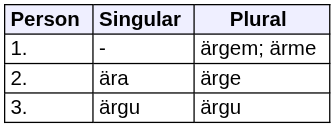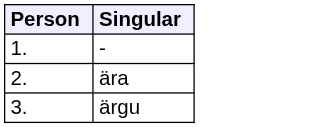 <table style="border: 1px #000000 solid; border-collapse: collapse;">
 <tr>
 <th style="border: 1px #000000 solid; padding: 2px 10px 2px 4px; background-color: #EFEFFF;">Person</th>
 <th style="border: 1px #000000 solid; padding: 2px 10px 2px 4px; background-color: #EFEFFF;">Singular</th>
-<th style="border: 1px #000000 solid; padding: 2px 10px 2px 4px; background-color: #EFEFFF;">Plural</th>
 </tr>
 <tr>
 <td style="border: 1px #000000 solid; padding: 2px 10px 2px 4px;">1.</td>
 <td style="border: 1px #000000 solid; padding: 2px 10px 2px 4px;">-</td>
-<td style="border: 1px #000000 solid; padding: 2px 10px 2px 4px;">ärgem; ärme</td>
 </tr>
 <tr>
 <td style="border: 1px #000000 solid; padding: 2px 10px 2px 4px;">2.</td>
 <td style="border: 1px #000000 solid; padding: 2px 10px 2px 4px;">ära</td>
-<td style="border: 1px #000000 solid; padding: 2px 10px 2px 4px;">ärge</td>
 </tr>
 <tr>
 <td style="border: 1px #000000 solid; padding: 2px 10px 2px 4px;">3.</td>
 <td style="border: 1px #000000 solid; padding: 2px 10px 2px 4px;">ärgu</td>
-<td style="border: 1px #000000 solid; padding: 2px 10px 2px 4px;">ärgu</td>
 </tr>
 </table>
